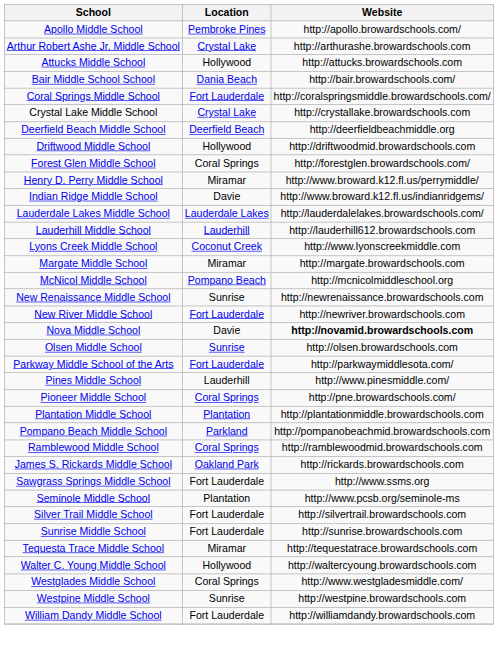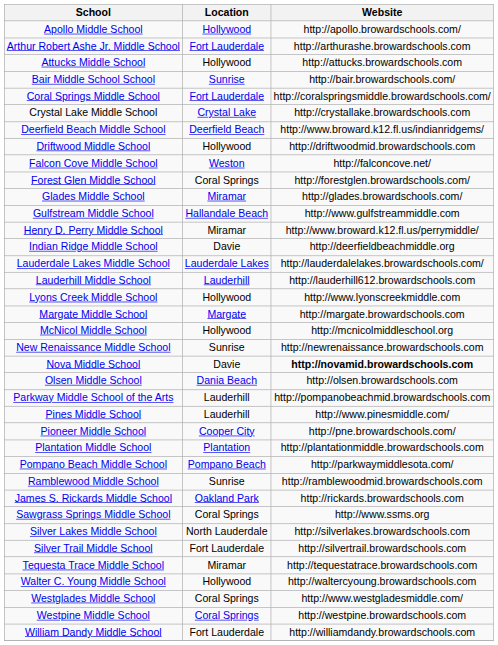 <table class="wikitable" style="text-align:center">
 <tr>
 <th>School</th>
 <th>Location</th>
 <th>Website</th>
 </tr>
 <tr>
 <td><a href='#'>Apollo Middle School</a></td>
-<td><a href='#'>Pembroke Pines</a></td>
+<td><a href='#'>Hollywood</a></td>
 <td>http://apollo.browardschools.com/</td>
 </tr>
 <tr>
 <td><a href='#'>Arthur Robert Ashe Jr. Middle School</a></td>
-<td><a href='#'>Crystal Lake</a></td>
+<td><a href='#'>Fort Lauderdale</a></td>
 <td>http://arthurashe.browardschools.com</td>
 </tr>
 <tr>
 <td><a href='#'>Attucks Middle School</a></td>
 <td>Hollywood</td>
 <td>http://attucks.browardschools.com</td>
 </tr>
 <tr>
 <td><a href='#'>Bair Middle School School</a></td>
-<td><a href='#'>Dania Beach</a></td>
+<td><a href='#'>Sunrise</a></td>
 <td>http://bair.browardschools.com/</td>
 </tr>
 <tr>
 <td><a href='#'>Coral Springs Middle School</a></td>
 <td><a href='#'>Fort Lauderdale</a></td>
 <td>http://coralspringsmiddle.browardschools.com/</td>
 </tr>
 <tr>
 <td>Crystal Lake Middle School</td>
 <td><a href='#'>Crystal Lake</a></td>
 <td>http://crystallake.browardschools.com</td>
 </tr>
 <tr>
 <td><a href='#'>Deerfield Beach Middle School</a></td>
 <td><a href='#'>Deerfield Beach</a></td>
-<td>http://deerfieldbeachmiddle.org</td>
+<td>http://www.broward.k12.fl.us/indianridgems/</td>
 </tr>
 <tr>
 <td><a href='#'>Driftwood Middle School</a></td>
 <td>Hollywood</td>
 <td>http://driftwoodmid.browardschools.com</td>
 </tr>
 <tr>
+<td><a href='#'>Falcon Cove Middle School</a></td>
+<td><a href='#'>Weston</a></td>
+<td>http://falconcove.net/</td>
+</tr>
+<tr>
 <td><a href='#'>Forest Glen Middle School</a></td>
 <td>Coral Springs</td>
 <td>http://forestglen.browardschools.com/</td>
+</tr>
+<tr>
+<td><a href='#'>Glades Middle School</a></td>
+<td><a href='#'>Miramar</a></td>
+<td>http://glades.browardschools.com/</td>
+</tr>
+<tr>
+<td><a href='#'>Gulfstream Middle School</a></td>
+<td><a href='#'>Hallandale Beach</a></td>
+<td>http://www.gulfstreammiddle.com</td>
 </tr>
 <tr>
 <td><a href='#'>Henry D. Perry Middle School</a></td>
 <td>Miramar</td>
 <td>http://www.broward.k12.fl.us/perrymiddle/</td>
 </tr>
 <tr>
 <td><a href='#'>Indian Ridge Middle School</a></td>
 <td>Davie</td>
-<td>http://www.broward.k12.fl.us/indianridgems/</td>
+<td>http://deerfieldbeachmiddle.org</td>
 </tr>
 <tr>
 <td><a href='#'>Lauderdale Lakes Middle School</a></td>
 <td><a href='#'>Lauderdale Lakes</a></td>
 <td>http://lauderdalelakes.browardschools.com/</td>
 </tr>
 <tr>
 <td><a href='#'>Lauderhill Middle School</a></td>
 <td><a href='#'>Lauderhill</a></td>
 <td>http://lauderhill612.browardschools.com</td>
 </tr>
 <tr>
 <td><a href='#'>Lyons Creek Middle School</a></td>
-<td><a href='#'>Coconut Creek</a></td>
+<td>Hollywood</td>
 <td>http://www.lyonscreekmiddle.com</td>
 </tr>
 <tr>
 <td><a href='#'>Margate Middle School</a></td>
-<td>Miramar</td>
+<td><a href='#'>Margate</a></td>
 <td>http://margate.browardschools.com</td>
 </tr>
 <tr>
 <td><a href='#'>McNicol Middle School</a></td>
-<td><a href='#'>Pompano Beach</a></td>
+<td>Hollywood</td>
 <td>http://mcnicolmiddleschool.org</td>
 </tr>
 <tr>
 <td><a href='#'>New Renaissance Middle School</a></td>
 <td Sunrise, Florida>Sunrise</td>
 <td>http://newrenaissance.browardschools.com</td>
 </tr>
 <tr>
-<td><a href='#'>New River Middle School</a></td>
-<td><a href='#'>Fort Lauderdale</a></td>
-<td>http://newriver.browardschools.com</td>
-</tr>
-<tr>
 <td><a href='#'>Nova Middle School</a></td>
 <td>Davie</td>
 <td><strong>http://novamid.browardschools.com</strong></td>
 </tr>
 <tr>
 <td><a href='#'>Olsen Middle School</a></td>
-<td><a href='#'>Sunrise</a></td>
+<td><a href='#'>Dania Beach</a></td>
 <td>http://olsen.browardschools.com</td>
 </tr>
 <tr>
 <td><a href='#'>Parkway Middle School of the Arts</a></td>
-<td><a href='#'>Fort Lauderdale</a></td>
-<td>http://parkwaymiddlesota.com/</td>
+<td>Lauderhill</td>
+<td>http://pompanobeachmid.browardschools.com</td>
 </tr>
 <tr>
 <td><a href='#'>Pines Middle School</a></td>
 <td>Lauderhill</td>
 <td>http://www.pinesmiddle.com/</td>
 </tr>
 <tr>
 <td><a href='#'>Pioneer Middle School</a></td>
-<td><a href='#'>Coral Springs</a></td>
+<td><a href='#'>Cooper City</a></td>
 <td>http://pne.browardschools.com/</td>
 </tr>
 <tr>
 <td><a href='#'>Plantation Middle School</a></td>
 <td><a href='#'>Plantation</a></td>
 <td>http://plantationmiddle.browardschools.com</td>
 </tr>
 <tr>
 <td><a href='#'>Pompano Beach Middle School</a></td>
-<td><a href='#'>Parkland</a></td>
-<td>http://pompanobeachmid.browardschools.com</td>
+<td><a href='#'>Pompano Beach</a></td>
+<td>http://parkwaymiddlesota.com/</td>
 </tr>
 <tr>
 <td><a href='#'>Ramblewood Middle School</a></td>
-<td><a href='#'>Coral Springs</a></td>
+<td Sunrise, Florida>Sunrise</td>
 <td>http://ramblewoodmid.browardschools.com</td>
 </tr>
 <tr>
 <td><a href='#'>James S. Rickards Middle School</a></td>
 <td><a href='#'>Oakland Park</a></td>
 <td>http://rickards.browardschools.com</td>
 </tr>
 <tr>
 <td><a href='#'>Sawgrass Springs Middle School</a></td>
-<td>Fort Lauderdale</td>
+<td>Coral Springs</td>
 <td>http://www.ssms.org</td>
 </tr>
 <tr>
-<td><a href='#'>Seminole Middle School</a></td>
-<td>Plantation</td>
-<td>http://www.pcsb.org/seminole-ms</td>
+<td><a href='#'>Silver Lakes Middle School</a></td>
+<td>North Lauderdale</td>
+<td>http://silverlakes.browardschools.com</td>
 </tr>
 <tr>
 <td><a href='#'>Silver Trail Middle School</a></td>
 <td>Fort Lauderdale</td>
 <td>http://silvertrail.browardschools.com</td>
-</tr>
-<tr>
-<td><a href='#'>Sunrise Middle School</a></td>
-<td>Fort Lauderdale</td>
-<td>http://sunrise.browardschools.com</td>
 </tr>
 <tr>
 <td><a href='#'>Tequesta Trace Middle School</a></td>
 <td>Miramar</td>
 <td>http://tequestatrace.browardschools.com</td>
 </tr>
 <tr>
 <td><a href='#'>Walter C. Young Middle School</a></td>
 <td>Hollywood</td>
 <td>http://waltercyoung.browardschools.com</td>
 </tr>
 <tr>
 <td><a href='#'>Westglades Middle School</a></td>
 <td>Coral Springs</td>
 <td>http://www.westgladesmiddle.com/</td>
 </tr>
 <tr>
 <td><a href='#'>Westpine Middle School</a></td>
-<td Sunrise, Florida>Sunrise</td>
+<td><a href='#'>Coral Springs</a></td>
 <td>http://westpine.browardschools.com</td>
 </tr>
 <tr>
 <td><a href='#'>William Dandy Middle School</a></td>
 <td>Fort Lauderdale</td>
 <td>http://williamdandy.browardschools.com</td>
 </tr>
 <tr>
 </tr>
 </table>
